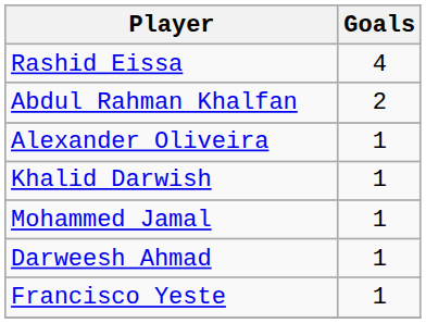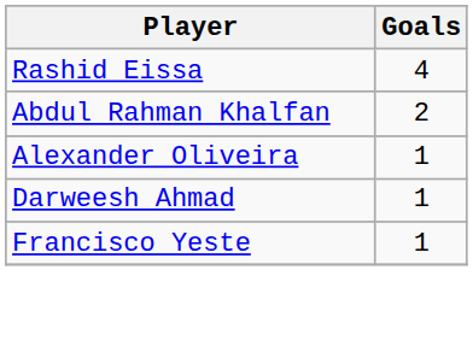 <table class="wikitable" style="text-align: center;">
 <tr>
 <th width="175">Player</th>
 <th width="20">Goals</th>
 </tr>
 <tr>
 <td align=left> <a href='#'>Rashid Eissa</a></td>
 <td>4</td>
 </tr>
 <tr>
 <td align=left> <a href='#'>Abdul Rahman Khalfan</a></td>
 <td>2</td>
 </tr>
 <tr>
 <td align=left> <a href='#'>Alexander Oliveira</a></td>
 <td>1</td>
 </tr>
 <tr>
-<td align=left> <a href='#'>Khalid Darwish</a></td>
-<td>1</td>
-</tr>
-<tr>
-<td align=left> <a href='#'>Mohammed Jamal</a></td>
-<td>1</td>
-</tr>
-<tr>
 <td align=left> <a href='#'>Darweesh Ahmad</a></td>
 <td>1</td>
 </tr>
 <tr>
 <td align=left> <a href='#'>Francisco Yeste</a></td>
 <td>1</td>
 </tr>
 <tr>
 </tr>
 </table>
